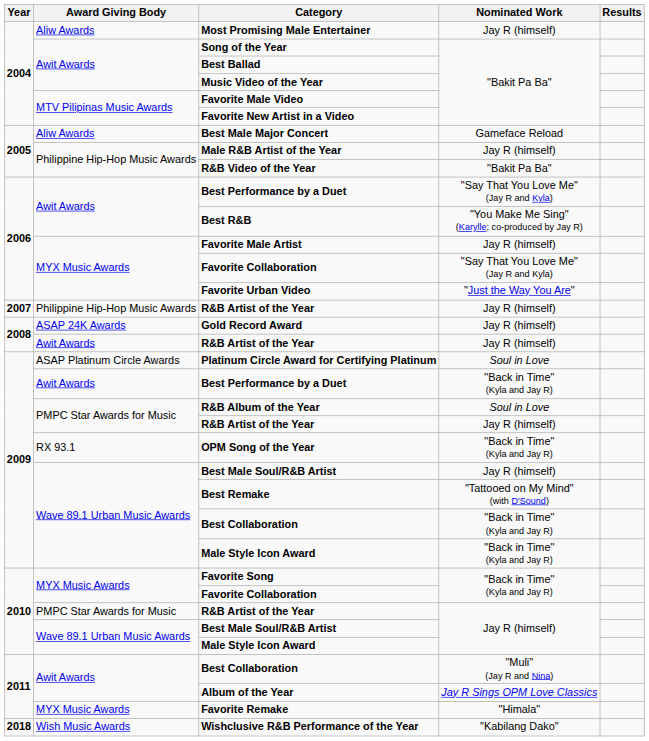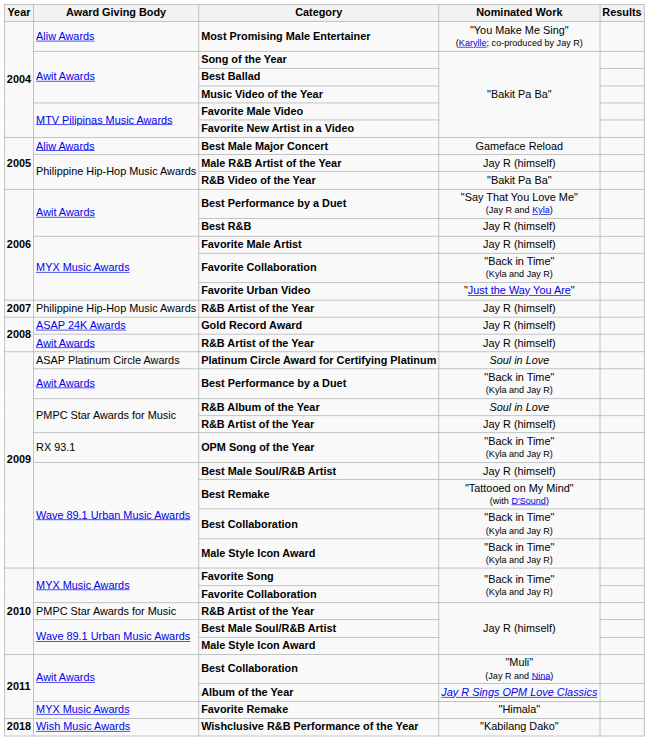 <table class="wikitable">
 <tr>
 <th>Year</th>
 <th>Award Giving Body</th>
 <th>Category</th>
 <th>Nominated Work</th>
 <th>Results</th>
 </tr>
 <tr>
 <td rowspan="6"><strong>2004</strong></td>
 <td><a href='#'>Aliw Awards</a></td>
 <td><strong>Most Promising Male Entertainer</strong></td>
-<td style="text-align:center;">Jay R (himself)</td>
+<td style="text-align:center;">"You Make Me Sing"<br><small>(<a href='#'>Karylle</a>; co-produced by Jay R)</small></td>
 <td></td>
 </tr>
 <tr>
 <td rowspan="3"><a href='#'>Awit Awards</a></td>
 <td><strong>Song of the Year</strong></td>
 <td style="text-align:center;" rowspan="5">"Bakit Pa Ba"</td>
 <td></td>
 </tr>
 <tr>
 <td><strong>Best Ballad</strong></td>
 <td></td>
 </tr>
 <tr>
 <td><strong>Music Video of the Year</strong></td>
 <td></td>
 </tr>
 <tr>
 <td rowspan="2"><a href='#'>MTV Pilipinas Music Awards</a></td>
 <td><strong>Favorite Male Video</strong></td>
 <td></td>
 </tr>
 <tr>
 <td><strong>Favorite New Artist in a Video</strong></td>
 <td></td>
 </tr>
 <tr>
 <td rowspan="3"><strong>2005</strong></td>
 <td><a href='#'>Aliw Awards</a></td>
 <td><strong>Best Male Major Concert</strong></td>
 <td style="text-align:center;">Gameface Reload</td>
 <td></td>
 </tr>
 <tr>
 <td rowspan="2">Philippine Hip-Hop Music Awards</td>
 <td><strong>Male R&B Artist of the Year</strong></td>
 <td style="text-align:center;">Jay R (himself)</td>
 <td></td>
 </tr>
 <tr>
 <td><strong>R&B Video of the Year</strong></td>
 <td style="text-align:center;">"Bakit Pa Ba"</td>
 <td></td>
 </tr>
 <tr>
 <td rowspan="5"><strong>2006</strong></td>
 <td rowspan="2"><a href='#'>Awit Awards</a></td>
 <td><strong>Best Performance by a Duet</strong></td>
 <td style="text-align:center;">"Say That You Love Me"<br><small>(Jay R and <a href='#'>Kyla</a>)</small></td>
 <td></td>
 </tr>
 <tr>
 <td><strong>Best R&B</strong></td>
-<td style="text-align:center;">"You Make Me Sing"<br><small>(<a href='#'>Karylle</a>; co-produced by Jay R)</small></td>
+<td style="text-align:center;">Jay R (himself)</td>
 <td></td>
 </tr>
 <tr>
 <td rowspan="3"><a href='#'>MYX Music Awards</a></td>
 <td><strong>Favorite Male Artist</strong></td>
 <td style="text-align:center;">Jay R (himself)</td>
 <td></td>
 </tr>
 <tr>
 <td><strong>Favorite Collaboration</strong></td>
-<td style="text-align:center;">"Say That You Love Me"<br><small>(Jay R and Kyla)</small></td>
+<td style="text-align:center;">"Back in Time"<br><small>(Kyla and Jay R)</small></td>
 <td></td>
 </tr>
 <tr>
 <td><strong>Favorite Urban Video</strong></td>
 <td style="text-align:center;">"<a href='#'>Just the Way You Are</a>"</td>
 <td></td>
 </tr>
 <tr>
 <td><strong>2007</strong></td>
 <td>Philippine Hip-Hop Music Awards</td>
 <td><strong>R&B Artist of the Year</strong></td>
 <td style="text-align:center;">Jay R (himself)</td>
 <td></td>
 </tr>
 <tr>
 <td rowspan="2"><strong>2008</strong></td>
 <td><a href='#'>ASAP 24K Awards</a></td>
 <td><strong>Gold Record Award</strong></td>
 <td style="text-align:center;">Jay R (himself)</td>
 <td></td>
 </tr>
 <tr>
 <td><a href='#'>Awit Awards</a></td>
 <td><strong>R&B Artist of the Year</strong></td>
 <td style="text-align:center;">Jay R (himself)</td>
 <td></td>
 </tr>
 <tr>
 <td rowspan="9"><strong>2009</strong></td>
 <td>ASAP Platinum Circle Awards</td>
 <td><strong>Platinum Circle Award for Certifying Platinum</strong></td>
 <td style="text-align:center;"><em>Soul in Love</em></td>
 <td></td>
 </tr>
 <tr>
 <td><a href='#'>Awit Awards</a></td>
 <td><strong>Best Performance by a Duet</strong></td>
 <td style="text-align:center;">"Back in Time"<br><small>(Kyla and Jay R)</small></td>
 <td></td>
 </tr>
 <tr>
 <td rowspan="2">PMPC Star Awards for Music</td>
 <td><strong>R&B Album of the Year</strong></td>
 <td style="text-align:center;"><em>Soul in Love</em></td>
 <td></td>
 </tr>
 <tr>
 <td><strong>R&B Artist of the Year</strong></td>
 <td style="text-align:center;">Jay R (himself)</td>
 <td></td>
 </tr>
 <tr>
 <td>RX 93.1</td>
 <td><strong>OPM Song of the Year</strong></td>
 <td style="text-align:center;">"Back in Time"<br><small>(Kyla and Jay R)</small></td>
 <td></td>
 </tr>
 <tr>
 <td rowspan="4"><a href='#'>Wave 89.1 Urban Music Awards</a></td>
 <td><strong>Best Male Soul/R&B Artist</strong></td>
 <td style="text-align:center;">Jay R (himself)</td>
 <td></td>
 </tr>
 <tr>
 <td><strong>Best Remake</strong></td>
 <td style="text-align:center;">"Tattooed on My Mind"<br><small>(with <a href='#'>D'Sound</a>)</small></td>
 <td></td>
 </tr>
 <tr>
 <td><strong>Best Collaboration</strong></td>
 <td style="text-align:center;">"Back in Time"<br><small>(Kyla and Jay R)</small></td>
 <td></td>
 </tr>
 <tr>
 <td><strong>Male Style Icon Award</strong></td>
 <td style="text-align:center;">"Back in Time"<br><small>(Kyla and Jay R)</small></td>
 <td></td>
 </tr>
 <tr>
 <td rowspan="5"><strong>2010</strong></td>
 <td rowspan="2"><a href='#'>MYX Music Awards</a></td>
 <td><strong>Favorite Song</strong></td>
 <td style="text-align:center;" rowspan="2">"Back in Time"<br><small>(Kyla and Jay R)</small></td>
 <td></td>
 </tr>
 <tr>
 <td><strong>Favorite Collaboration</strong></td>
 <td></td>
 </tr>
 <tr>
 <td>PMPC Star Awards for Music</td>
 <td><strong>R&B Artist of the Year</strong></td>
 <td style="text-align:center;" rowspan="3">Jay R (himself)</td>
 <td></td>
 </tr>
 <tr>
 <td rowspan="2"><a href='#'>Wave 89.1 Urban Music Awards</a></td>
 <td><strong>Best Male Soul/R&B Artist</strong></td>
 <td></td>
 </tr>
 <tr>
 <td><strong>Male Style Icon Award</strong></td>
 <td></td>
 </tr>
 <tr>
 <td rowspan="3"><strong>2011</strong></td>
 <td rowspan="2"><a href='#'>Awit Awards</a></td>
 <td><strong>Best Collaboration</strong></td>
 <td style="text-align:center;">"Muli"<br><small>(Jay R and <a href='#'>Nina</a>)</small></td>
 <td></td>
 </tr>
 <tr>
 <td><strong>Album of the Year</strong></td>
 <td style="text-align:center;"><em><a href='#'>Jay R Sings OPM Love Classics</a></em></td>
 <td></td>
 </tr>
 <tr>
 <td><a href='#'>MYX Music Awards</a></td>
 <td><strong>Favorite Remake</strong></td>
 <td style="text-align:center;">"Himala"</td>
 <td></td>
 </tr>
 <tr>
 <td><strong>2018</strong></td>
 <td><a href='#'>Wish Music Awards</a></td>
 <td><strong>Wishclusive R&B Performance of the Year</strong></td>
 <td style="text-align:center;">"Kabilang Dako"</td>
 <td></td>
 </tr>
 </table>
